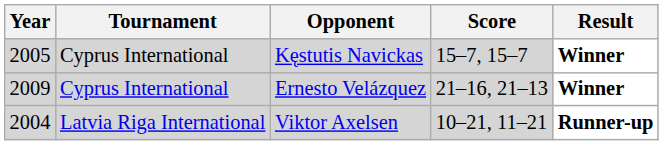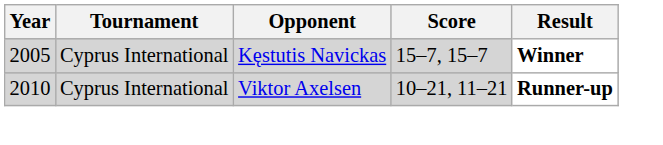 <table class="sortable wikitable" style="font-size: 90%;">
 <tr>
 <th>Year</th>
 <th>Tournament</th>
 <th>Opponent</th>
 <th>Score</th>
 <th>Result</th>
 </tr>
 <tr style="background:#D5D5D5">
 <td align="center">2005</td>
 <td align="left">Cyprus International</td>
 <td align="left"> <a href='#'>Kęstutis Navickas</a></td>
 <td align="left">15–7, 15–7</td>
 <td style="text-align:left; background:white"> <strong>Winner</strong></td>
 </tr>
 <tr style="background:#D5D5D5">
-<td align="center">2009</td>
-<td align="left"><a href='#'>Cyprus International</a></td>
-<td align="left"> <a href='#'>Ernesto Velázquez</a></td>
-<td align="left">21–16, 21–13</td>
-<td style="text-align:left; background:white"> <strong>Winner</strong></td>
-</tr>
-<tr style="background:#D5D5D5">
-<td align="center">2004</td>
-<td align="left"><a href='#'>Latvia Riga International</a></td>
+<td align="center">2010</td>
+<td align="left">Cyprus International</td>
 <td align="left"> <a href='#'>Viktor Axelsen</a></td>
 <td align="left">10–21, 11–21</td>
 <td style="text-align:left; background:white"> <strong>Runner-up</strong></td>
 </tr>
 </table>
